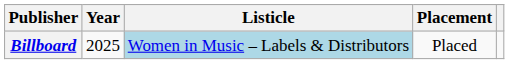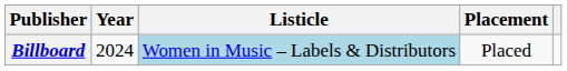 <table class="wikitable plainrowheaders sortable" style="text-align:center">
 <tr>
 <th scope="col">Publisher</th>
 <th scope="col">Year</th>
 <th scope="col">Listicle</th>
 <th scope="col">Placement</th>
 <th scope="col" class="unsortable"></th>
 </tr>
 <tr>
 <th scope="row" rowspan="2"><em><a href='#'>Billboard</a></em></th>
-<td>2025</td>
+<td>2024</td>
 <td style="background: lightblue;"><a href='#'>Women in Music</a> – Labels & Distributors</td>
 <td>Placed</td>
 <td></td>
 </tr>
 </table>
